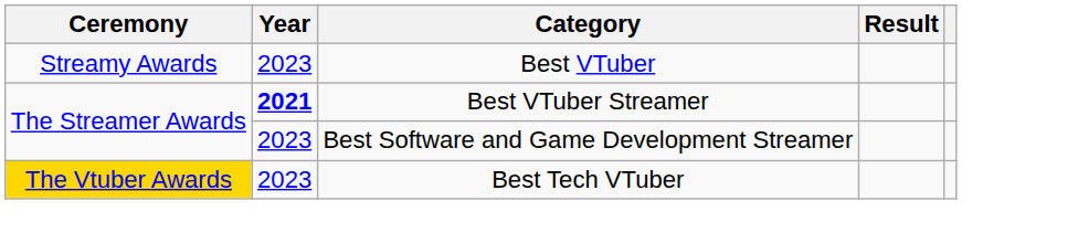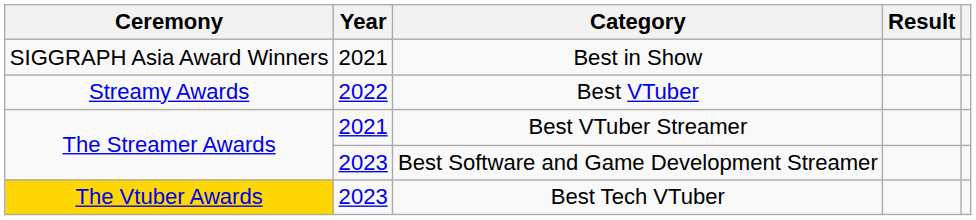 <table class="wikitable" style="text-align:center;">
 <tr>
 <th>Ceremony</th>
 <th>Year</th>
 <th>Category</th>
 <th>Result</th>
 <th></th>
 </tr>
 <tr>
+<td>SIGGRAPH Asia Award Winners</td>
+<td>2021</td>
+<td>Best in Show</td>
+<td></td>
+<td></td>
+</tr>
+<tr>
 <td><a href='#'>Streamy Awards</a></td>
-<td><a href='#'>2023</a></td>
+<td><a href='#'>2022</a></td>
 <td>Best <a href='#'>VTuber</a></td>
 <td></td>
 <td></td>
 </tr>
 <tr>
 <td rowspan="2"><a href='#'>The Streamer Awards</a></td>
-<td><strong><a href='#'>2021</a></strong></td>
+<td><a href='#'>2021</a></td>
 <td>Best VTuber Streamer</td>
 <td></td>
 <td></td>
 </tr>
 <tr>
 <td><a href='#'>2023</a></td>
 <td>Best Software and Game Development Streamer</td>
 <td></td>
 <td></td>
 </tr>
 <tr>
 <td style="background: gold;"><a href='#'>The Vtuber Awards</a></td>
 <td><a href='#'>2023</a></td>
 <td>Best Tech VTuber</td>
 <td></td>
 <td></td>
 </tr>
 </table>
